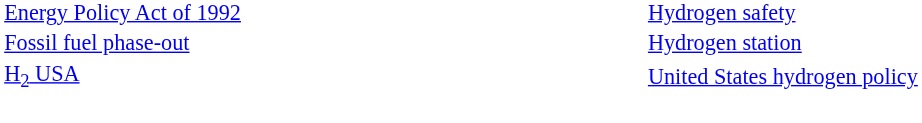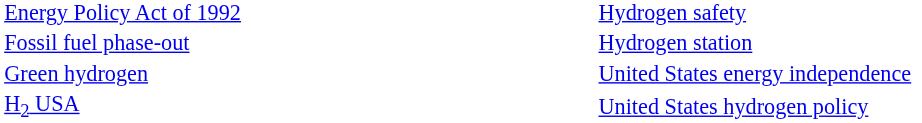 <table style="width: 50%; border: none; text-align: left;">
 <tr>
 <td><a href='#'>Energy Policy Act of 1992</a></td>
 <td><a href='#'>Hydrogen safety</a></td>
 </tr>
 <tr>
 <td><a href='#'>Fossil fuel phase-out</a></td>
 <td><a href='#'>Hydrogen station</a></td>
 </tr>
 <tr>
+<td><a href='#'>Green hydrogen</a></td>
+<td><a href='#'>United States energy independence</a></td>
+</tr>
+<tr>
 <td><a href='#'>H<sub>2</sub> USA</a></td>
 <td><a href='#'>United States hydrogen policy</a></td>
 </tr>
 </table>
